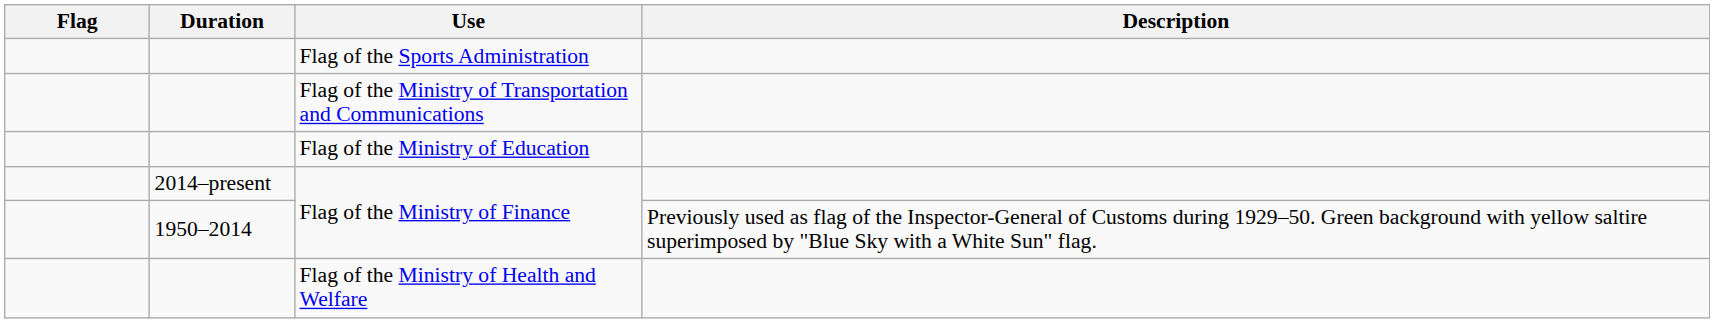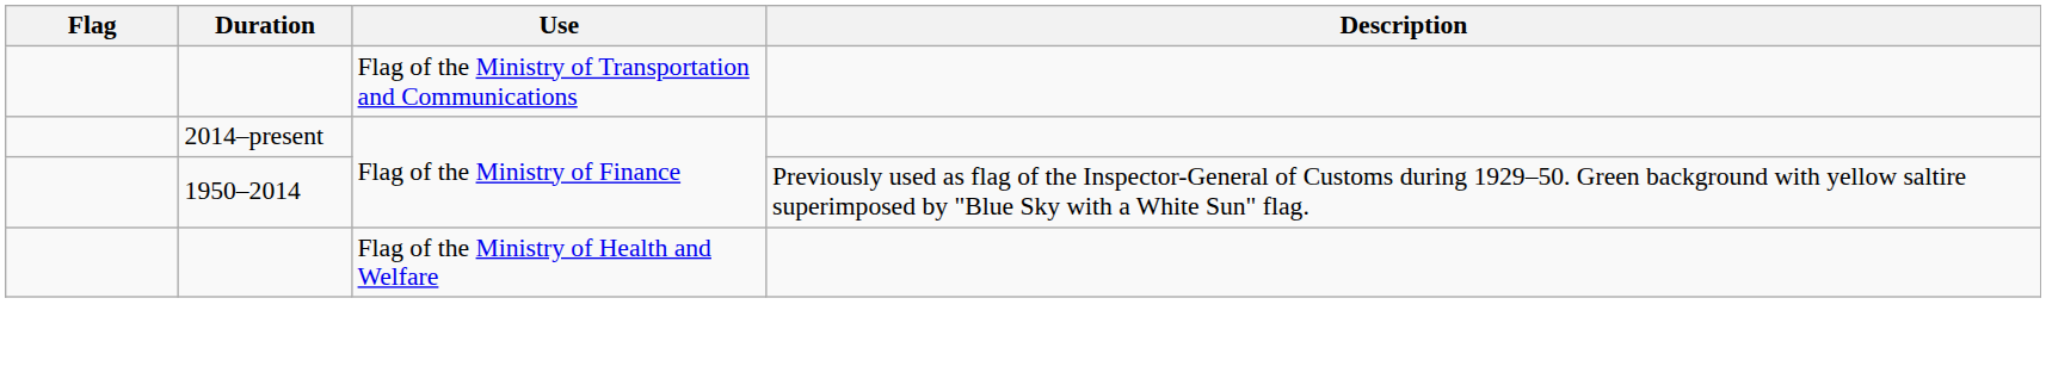 <table class="wikitable" width="100%">
 <tr>
 <th style="width:100px;">Flag</th>
 <th style="width:100px;">Duration</th>
 <th style="width:250px;">Use</th>
 <th style="min-width:250px">Description</th>
 </tr>
 <tr>
 <td></td>
 <td></td>
-<td>Flag of the <a href='#'>Sports Administration</a></td>
-<td></td>
-</tr>
-<tr>
-<td></td>
-<td></td>
 <td>Flag of the <a href='#'>Ministry of Transportation and Communications</a></td>
-<td></td>
-</tr>
-<tr>
-<td></td>
-<td></td>
-<td>Flag of the <a href='#'>Ministry of Education</a></td>
 <td></td>
 </tr>
 <tr>
 <td></td>
 <td>2014–present</td>
 <td rowspan="2">Flag of the <a href='#'>Ministry of Finance</a></td>
 <td></td>
 </tr>
 <tr>
 <td></td>
 <td>1950–2014</td>
 <td>Previously used as flag of the Inspector-General of Customs during 1929–50. Green background with yellow saltire superimposed by "Blue Sky with a White Sun" flag.</td>
 </tr>
 <tr>
 <td></td>
 <td></td>
 <td>Flag of the <a href='#'>Ministry of Health and Welfare</a></td>
 <td></td>
 </tr>
 </table>
